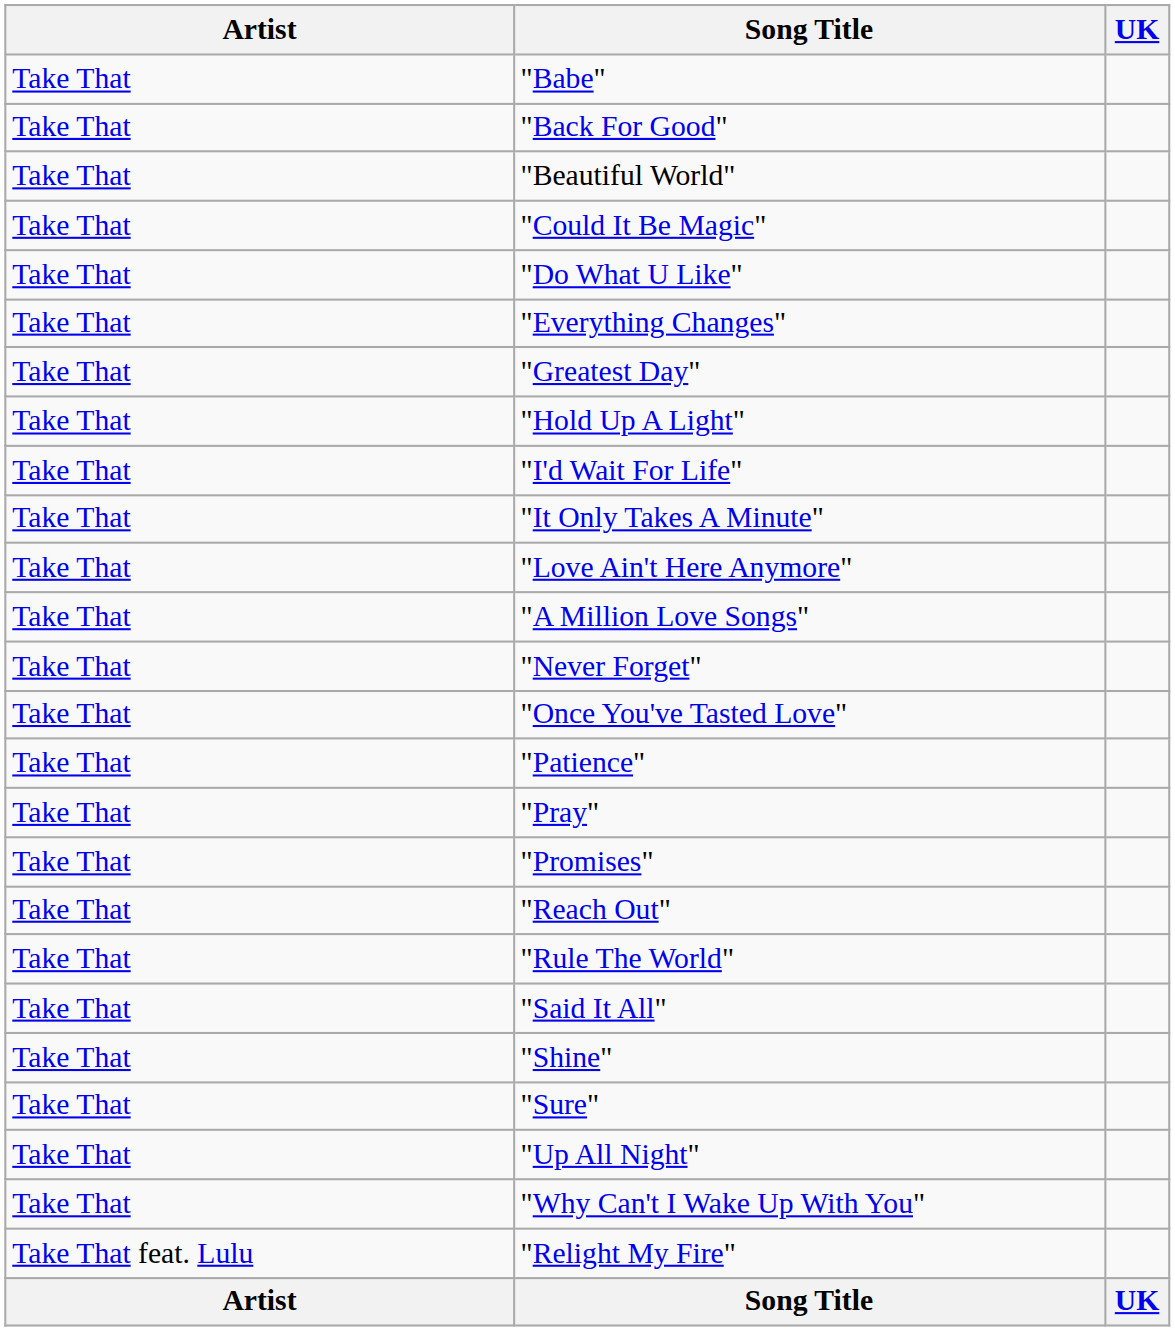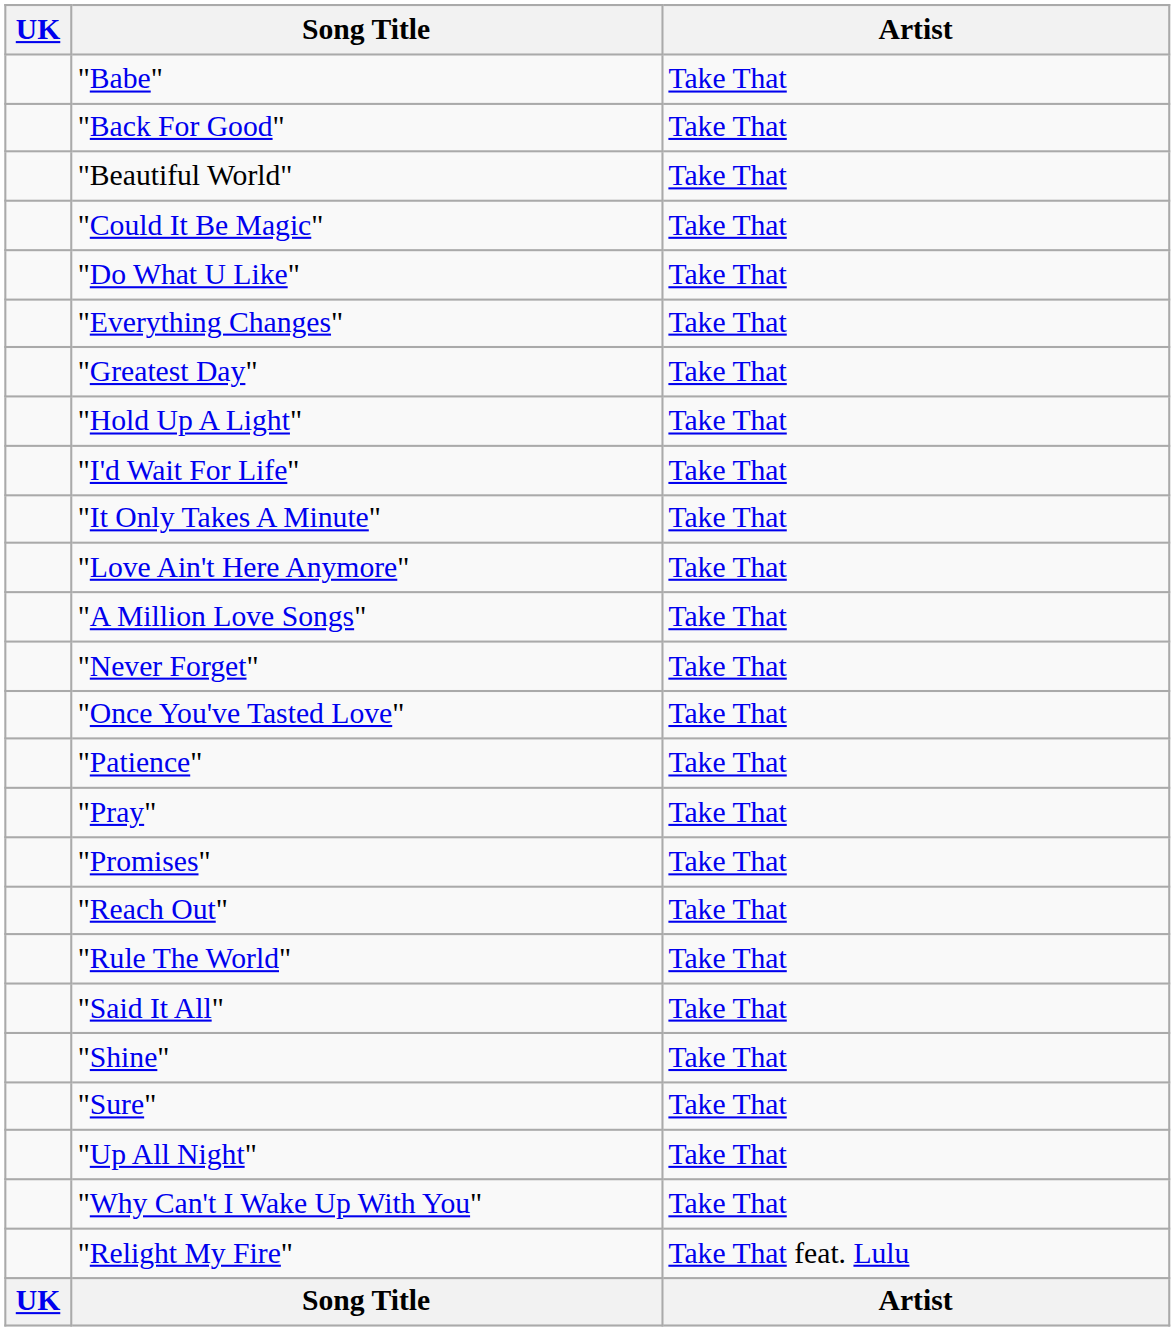 <table class="wikitable sortable" style="font-size:90%; text-align:left; margin: 5px;">
 <tr>
+<th width=25px><a href='#'>UK</a></th>
+<th style="width:280px;">Song Title</th>
 <th style="width:240px;">Artist</th>
-<th style="width:280px;">Song Title</th>
-<th width=25px><a href='#'>UK</a></th>
 </tr>
 <tr>
+<td></td>
+<td>"<a href='#'>Babe</a>"</td>
 <td><a href='#'>Take That</a></td>
-<td>"<a href='#'>Babe</a>"</td>
-<td></td>
 </tr>
 <tr>
+<td></td>
+<td>"<a href='#'>Back For Good</a>"</td>
 <td><a href='#'>Take That</a></td>
-<td>"<a href='#'>Back For Good</a>"</td>
-<td></td>
 </tr>
 <tr>
+<td></td>
+<td>"Beautiful World"</td>
 <td><a href='#'>Take That</a></td>
-<td>"Beautiful World"</td>
-<td></td>
 </tr>
 <tr>
+<td></td>
+<td>"<a href='#'>Could It Be Magic</a>"</td>
 <td><a href='#'>Take That</a></td>
-<td>"<a href='#'>Could It Be Magic</a>"</td>
-<td></td>
 </tr>
 <tr>
+<td></td>
+<td>"<a href='#'>Do What U Like</a>"</td>
 <td><a href='#'>Take That</a></td>
-<td>"<a href='#'>Do What U Like</a>"</td>
-<td></td>
 </tr>
 <tr>
+<td></td>
+<td>"<a href='#'>Everything Changes</a>"</td>
 <td><a href='#'>Take That</a></td>
-<td>"<a href='#'>Everything Changes</a>"</td>
-<td></td>
 </tr>
 <tr>
+<td></td>
+<td>"<a href='#'>Greatest Day</a>"</td>
 <td><a href='#'>Take That</a></td>
-<td>"<a href='#'>Greatest Day</a>"</td>
-<td></td>
 </tr>
 <tr>
+<td></td>
+<td>"<a href='#'>Hold Up A Light</a>"</td>
 <td><a href='#'>Take That</a></td>
-<td>"<a href='#'>Hold Up A Light</a>"</td>
-<td></td>
 </tr>
 <tr>
+<td></td>
+<td>"<a href='#'>I'd Wait For Life</a>"</td>
 <td><a href='#'>Take That</a></td>
-<td>"<a href='#'>I'd Wait For Life</a>"</td>
-<td></td>
 </tr>
 <tr>
+<td></td>
+<td>"<a href='#'>It Only Takes A Minute</a>"</td>
 <td><a href='#'>Take That</a></td>
-<td>"<a href='#'>It Only Takes A Minute</a>"</td>
-<td></td>
 </tr>
 <tr>
+<td></td>
+<td>"<a href='#'>Love Ain't Here Anymore</a>"</td>
 <td><a href='#'>Take That</a></td>
-<td>"<a href='#'>Love Ain't Here Anymore</a>"</td>
-<td></td>
 </tr>
 <tr>
+<td></td>
+<td>"<a href='#'>A Million Love Songs</a>"</td>
 <td><a href='#'>Take That</a></td>
-<td>"<a href='#'>A Million Love Songs</a>"</td>
-<td></td>
 </tr>
 <tr>
+<td></td>
+<td>"<a href='#'>Never Forget</a>"</td>
 <td><a href='#'>Take That</a></td>
-<td>"<a href='#'>Never Forget</a>"</td>
-<td></td>
 </tr>
 <tr>
+<td></td>
+<td>"<a href='#'>Once You've Tasted Love</a>"</td>
 <td><a href='#'>Take That</a></td>
-<td>"<a href='#'>Once You've Tasted Love</a>"</td>
-<td></td>
 </tr>
 <tr>
+<td></td>
+<td>"<a href='#'>Patience</a>"</td>
 <td><a href='#'>Take That</a></td>
-<td>"<a href='#'>Patience</a>"</td>
-<td></td>
 </tr>
 <tr>
+<td></td>
+<td>"<a href='#'>Pray</a>"</td>
 <td><a href='#'>Take That</a></td>
-<td>"<a href='#'>Pray</a>"</td>
-<td></td>
 </tr>
 <tr>
+<td></td>
+<td>"<a href='#'>Promises</a>"</td>
 <td><a href='#'>Take That</a></td>
-<td>"<a href='#'>Promises</a>"</td>
-<td></td>
 </tr>
 <tr>
+<td></td>
+<td>"<a href='#'>Reach Out</a>"</td>
 <td><a href='#'>Take That</a></td>
-<td>"<a href='#'>Reach Out</a>"</td>
-<td></td>
 </tr>
 <tr>
+<td></td>
+<td>"<a href='#'>Rule The World</a>"</td>
 <td><a href='#'>Take That</a></td>
-<td>"<a href='#'>Rule The World</a>"</td>
-<td></td>
 </tr>
 <tr>
+<td></td>
+<td>"<a href='#'>Said It All</a>"</td>
 <td><a href='#'>Take That</a></td>
-<td>"<a href='#'>Said It All</a>"</td>
-<td></td>
 </tr>
 <tr>
+<td></td>
+<td>"<a href='#'>Shine</a>"</td>
 <td><a href='#'>Take That</a></td>
-<td>"<a href='#'>Shine</a>"</td>
-<td></td>
 </tr>
 <tr>
+<td></td>
+<td>"<a href='#'>Sure</a>"</td>
 <td><a href='#'>Take That</a></td>
-<td>"<a href='#'>Sure</a>"</td>
-<td></td>
 </tr>
 <tr>
+<td></td>
+<td>"<a href='#'>Up All Night</a>"</td>
 <td><a href='#'>Take That</a></td>
-<td>"<a href='#'>Up All Night</a>"</td>
-<td></td>
 </tr>
 <tr>
+<td></td>
+<td>"<a href='#'>Why Can't I Wake Up With You</a>"</td>
 <td><a href='#'>Take That</a></td>
-<td>"<a href='#'>Why Can't I Wake Up With You</a>"</td>
-<td></td>
 </tr>
 <tr>
+<td></td>
+<td>"<a href='#'>Relight My Fire</a>"</td>
 <td><a href='#'>Take That</a> feat. <a href='#'>Lulu</a></td>
-<td>"<a href='#'>Relight My Fire</a>"</td>
-<td></td>
 </tr>
 <tr class="sortbottom">
+<th><a href='#'>UK</a></th>
+<th>Song Title</th>
 <th>Artist</th>
-<th>Song Title</th>
-<th><a href='#'>UK</a></th>
 </tr>
 </table>
